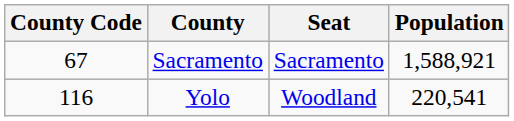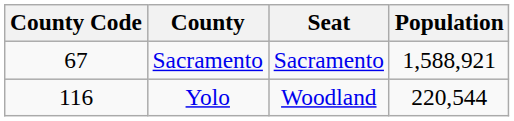 <table class="wikitable sortable" style="text-align:center;">
 <tr>
 <th> County Code</th>
 <th>County</th>
 <th>Seat</th>
 <th>Population</th>
 </tr>
 <tr>
 <td>67</td>
 <td><a href='#'>Sacramento</a></td>
 <td><a href='#'>Sacramento</a></td>
 <td>1,588,921</td>
 </tr>
 <tr>
 <td>116</td>
 <td><a href='#'>Yolo</a></td>
 <td><a href='#'>Woodland</a></td>
-<td>220,541</td>
+<td>220,544</td>
 </tr>
 </table>
